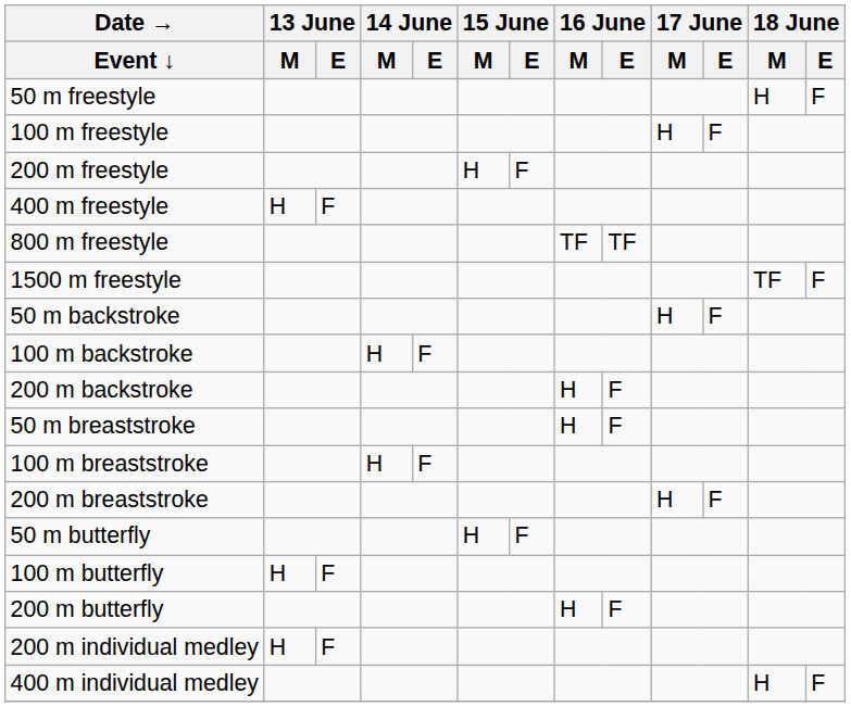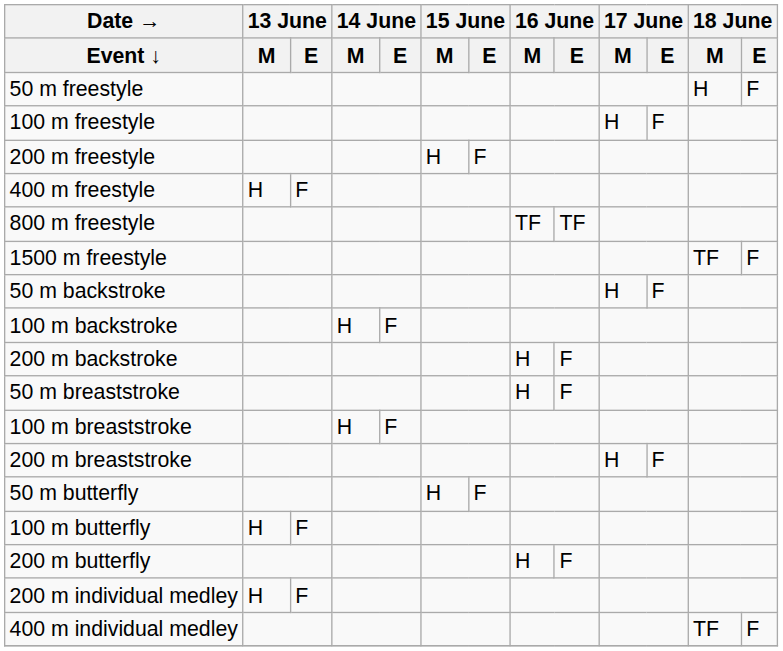 <table class="wikitable swimming-schedule floatleft">
 <tr>
 <th>Date →</th>
 <th colspan=2>13 June</th>
 <th colspan=2>14 June</th>
 <th colspan=2>15 June</th>
 <th colspan=2>16 June</th>
 <th colspan=2>17 June</th>
 <th colspan=2>18 June</th>
 </tr>
 <tr>
 <th>Event ↓</th>
 <th>M</th>
 <th>E</th>
 <th>M</th>
 <th>E</th>
 <th>M</th>
 <th>E</th>
 <th>M</th>
 <th>E</th>
 <th>M</th>
 <th>E</th>
 <th>M</th>
 <th>E</th>
 </tr>
 <tr>
 <td class=event>50 m freestyle</td>
 <td colspan=2></td>
 <td colspan=2></td>
 <td colspan=2></td>
 <td colspan=2></td>
 <td colspan=2></td>
 <td class=heats>H</td>
 <td class=final>F</td>
 </tr>
 <tr>
 <td class=event>100 m freestyle</td>
 <td colspan=2></td>
 <td colspan=2></td>
 <td colspan=2></td>
 <td colspan=2></td>
 <td class=heats>H</td>
 <td class=final>F</td>
 <td colspan=2></td>
 </tr>
 <tr>
 <td class=event>200 m freestyle</td>
 <td colspan=2></td>
 <td colspan=2></td>
 <td class=heats>H</td>
 <td class=final>F</td>
 <td colspan=2></td>
 <td colspan=2></td>
 <td colspan=2></td>
 </tr>
 <tr>
 <td class=event>400 m freestyle</td>
 <td class=heats>H</td>
 <td class=final>F</td>
 <td colspan=2></td>
 <td colspan=2></td>
 <td colspan=2></td>
 <td colspan=2></td>
 <td colspan=2></td>
 </tr>
 <tr>
 <td class=event>800 m freestyle</td>
 <td colspan=2></td>
 <td colspan=2></td>
 <td colspan=2></td>
 <td class=timed-final>TF</td>
 <td class=timed-final>TF</td>
 <td colspan=2></td>
 <td colspan=2></td>
 </tr>
 <tr>
 <td class=event>1500 m freestyle</td>
 <td colspan=2></td>
 <td colspan=2></td>
 <td colspan=2></td>
 <td colspan=2></td>
 <td colspan=2></td>
 <td class=timed-final>TF</td>
 <td class=final>F</td>
 </tr>
 <tr>
 <td class=event>50 m backstroke</td>
 <td colspan=2></td>
 <td colspan=2></td>
 <td colspan=2></td>
 <td colspan=2></td>
 <td class=heats>H</td>
 <td class=final>F</td>
 <td colspan=2></td>
 </tr>
 <tr>
 <td class=event>100 m backstroke</td>
 <td colspan=2></td>
 <td class=heats>H</td>
 <td class=final>F</td>
 <td colspan=2></td>
 <td colspan=2></td>
 <td colspan=2></td>
 <td colspan=2></td>
 </tr>
 <tr>
 <td class=event>200 m backstroke</td>
 <td colspan=2></td>
 <td colspan=2></td>
 <td colspan=2></td>
 <td class=heats>H</td>
 <td class=final>F</td>
 <td colspan=2></td>
 <td colspan=2></td>
 </tr>
 <tr>
 <td class=event>50 m breaststroke</td>
 <td colspan=2></td>
 <td colspan=2></td>
 <td colspan=2></td>
 <td class=heats>H</td>
 <td class=final>F</td>
 <td colspan=2></td>
 <td colspan=2></td>
 </tr>
 <tr>
 <td class=event>100 m breaststroke</td>
 <td colspan=2></td>
 <td class=heats>H</td>
 <td class=final>F</td>
 <td colspan=2></td>
 <td colspan=2></td>
 <td colspan=2></td>
 <td colspan=2></td>
 </tr>
 <tr>
 <td class=event>200 m breaststroke</td>
 <td colspan=2></td>
 <td colspan=2></td>
 <td colspan=2></td>
 <td colspan=2></td>
 <td class=heats>H</td>
 <td class=final>F</td>
 <td colspan=2></td>
 </tr>
 <tr>
 <td class=event>50 m butterfly</td>
 <td colspan=2></td>
 <td colspan=2></td>
 <td class=heats>H</td>
 <td class=final>F</td>
 <td colspan=2></td>
 <td colspan=2></td>
 <td colspan=2></td>
 </tr>
 <tr>
 <td class=event>100 m butterfly</td>
 <td class=heats>H</td>
 <td class=final>F</td>
 <td colspan=2></td>
 <td colspan=2></td>
 <td colspan=2></td>
 <td colspan=2></td>
 <td colspan=2></td>
 </tr>
 <tr>
 <td class=event>200 m butterfly</td>
 <td colspan=2></td>
 <td colspan=2></td>
 <td colspan=2></td>
 <td class=heats>H</td>
 <td class=final>F</td>
 <td colspan=2></td>
 <td colspan=2></td>
 </tr>
 <tr>
 <td class=event>200 m individual medley</td>
 <td class=heats>H</td>
 <td class=final>F</td>
 <td colspan=2></td>
 <td colspan=2></td>
 <td colspan=2></td>
 <td colspan=2></td>
 <td colspan=2></td>
 </tr>
 <tr>
 <td class=event>400 m individual medley</td>
 <td colspan=2></td>
 <td colspan=2></td>
 <td colspan=2></td>
 <td colspan=2></td>
 <td colspan=2></td>
-<td class=heats>H</td>
+<td class=timed-final>TF</td>
 <td class=final>F</td>
 </tr>
 <tr>
 </tr>
 </table>
